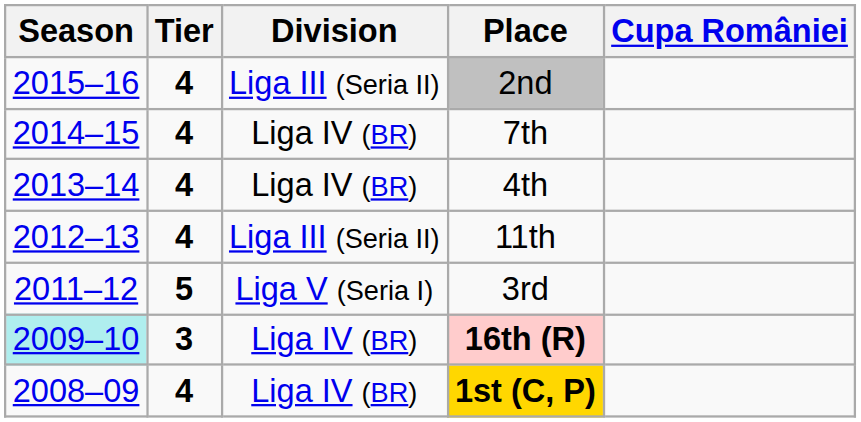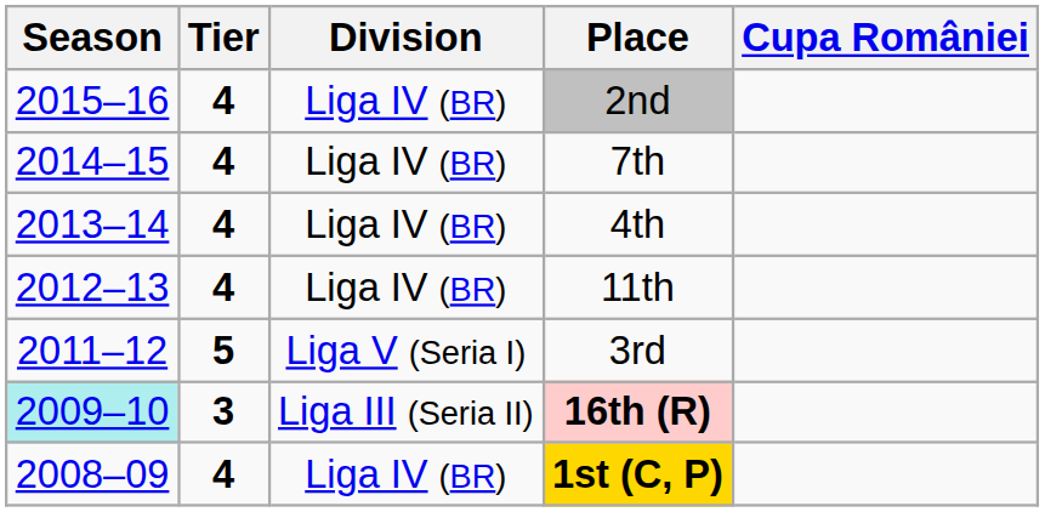 <table class="wikitable" style="text-align:center; font-size:90%">
 <tr>
 <th>Season</th>
 <th>Tier</th>
 <th>Division</th>
 <th>Place</th>
 <th><a href='#'>Cupa României</a></th>
 </tr>
 <tr>
 <td><a href='#'>2015–16</a></td>
 <td><strong>4</strong></td>
-<td><a href='#'>Liga III</a> <small>(Seria II)</small></td>
+<td><a href='#'>Liga IV</a> <small>(<a href='#'>BR</a>)</small></td>
 <td align=center bgcolor=silver>2nd</td>
 <td></td>
 </tr>
 <tr>
 <td><a href='#'>2014–15</a></td>
 <td><strong>4</strong></td>
 <td>Liga IV <small>(<a href='#'>BR</a>)</small></td>
 <td>7th</td>
 <td></td>
 </tr>
 <tr>
 <td><a href='#'>2013–14</a></td>
 <td><strong>4</strong></td>
 <td>Liga IV <small>(<a href='#'>BR</a>)</small></td>
 <td>4th</td>
 <td></td>
 </tr>
 <tr>
 <td><a href='#'>2012–13</a></td>
 <td><strong>4</strong></td>
-<td><a href='#'>Liga III</a> <small>(Seria II)</small></td>
+<td>Liga IV <small>(<a href='#'>BR</a>)</small></td>
 <td>11th</td>
 <td></td>
 </tr>
 <tr>
 <td><a href='#'>2011–12</a></td>
 <td><strong>5</strong></td>
 <td><a href='#'>Liga V</a> <small>(Seria I)</small></td>
 <td>3rd</td>
 <td></td>
 </tr>
 <tr>
 <td style="background: paleturquoise;"><a href='#'>2009–10</a></td>
 <td><strong>3</strong></td>
-<td><a href='#'>Liga IV</a> <small>(<a href='#'>BR</a>)</small></td>
+<td><a href='#'>Liga III</a> <small>(Seria II)</small></td>
 <td align=center bgcolor=#FFCCCC><strong>16th</strong> <strong>(R)</strong></td>
 <td></td>
 </tr>
 <tr>
 <td><a href='#'>2008–09</a></td>
 <td><strong>4</strong></td>
 <td><a href='#'>Liga IV</a> <small>(<a href='#'>BR</a>)</small></td>
 <td align=center bgcolor=gold><strong>1st</strong> <strong>(C, P)</strong></td>
 <td></td>
 </tr>
 </table>
